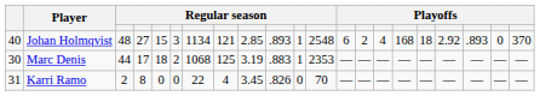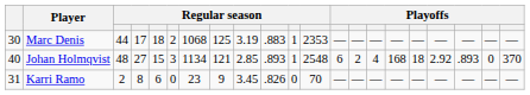 <table class="wikitable plainrowheaders" style="text-align:center;">
 <tr>
 <th scope="col" rowspan="2"></th>
 <th scope="col" rowspan="2">Player</th>
 <th scope=colgroup colspan=10>Regular season</th>
 <th scope=colgroup colspan=9>Playoffs</th>
 </tr>
 <tr>
 <th scope="col"></th>
 <th scope="col"></th>
 <th scope="col"></th>
 <th scope="col"></th>
 <th scope="col"></th>
 <th scope="col"></th>
 <th scope="col"></th>
 <th scope="col"></th>
 <th scope="col"></th>
 <th scope="col"></th>
 <th scope="col"></th>
 <th scope="col"></th>
 <th scope="col"></th>
 <th scope="col"></th>
 <th scope="col"></th>
 <th scope="col"></th>
 <th scope="col"></th>
 <th scope="col"></th>
 <th scope="col"></th>
 </tr>
 <tr>
+<td scope="row">30</td>
+<td align="left"><a href='#'>Marc Denis</a></td>
+<td>44</td>
+<td>17</td>
+<td>18</td>
+<td>2</td>
+<td>1068</td>
+<td>125</td>
+<td>3.19</td>
+<td>.883</td>
+<td>1</td>
+<td>2353</td>
+<td>—</td>
+<td>—</td>
+<td>—</td>
+<td>—</td>
+<td>—</td>
+<td>—</td>
+<td>—</td>
+<td>—</td>
+<td>—</td>
+</tr>
+<tr>
 <td scope="row">40</td>
 <td align="left"><a href='#'>Johan Holmqvist</a></td>
 <td>48</td>
 <td>27</td>
 <td>15</td>
 <td>3</td>
 <td>1134</td>
 <td>121</td>
 <td>2.85</td>
 <td>.893</td>
 <td>1</td>
 <td>2548</td>
 <td>6</td>
 <td>2</td>
 <td>4</td>
 <td>168</td>
 <td>18</td>
 <td>2.92</td>
 <td>.893</td>
 <td>0</td>
 <td>370</td>
 </tr>
 <tr>
-<td scope="row">30</td>
-<td align="left"><a href='#'>Marc Denis</a></td>
-<td>44</td>
-<td>17</td>
-<td>18</td>
-<td>2</td>
-<td>1068</td>
-<td>125</td>
-<td>3.19</td>
-<td>.883</td>
-<td>1</td>
-<td>2353</td>
-<td>—</td>
-<td>—</td>
-<td>—</td>
-<td>—</td>
-<td>—</td>
-<td>—</td>
-<td>—</td>
-<td>—</td>
-<td>—</td>
-</tr>
-<tr>
 <td scope="row">31</td>
 <td align="left"><a href='#'>Karri Ramo</a></td>
 <td>2</td>
 <td>8</td>
+<td>6</td>
 <td>0</td>
-<td>0</td>
-<td>22</td>
-<td>4</td>
+<td>23</td>
+<td>9</td>
 <td>3.45</td>
 <td>.826</td>
 <td>0</td>
 <td>70</td>
 <td>—</td>
 <td>—</td>
 <td>—</td>
 <td>—</td>
 <td>—</td>
 <td>—</td>
 <td>—</td>
 <td>—</td>
 <td>—</td>
 </tr>
 </table>
